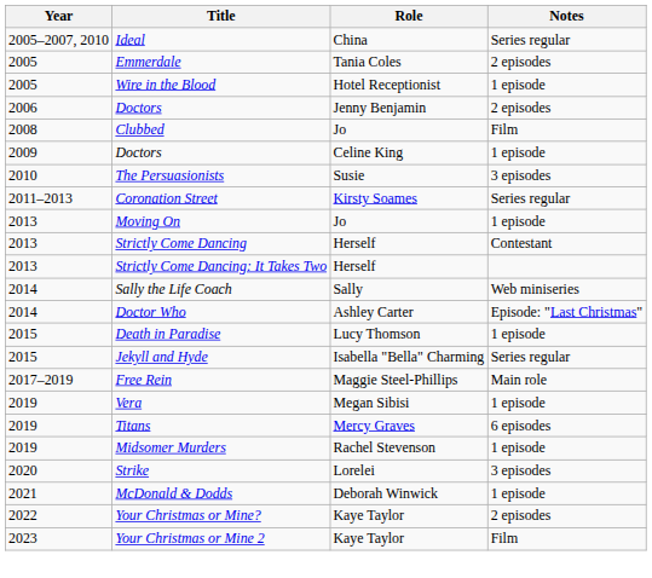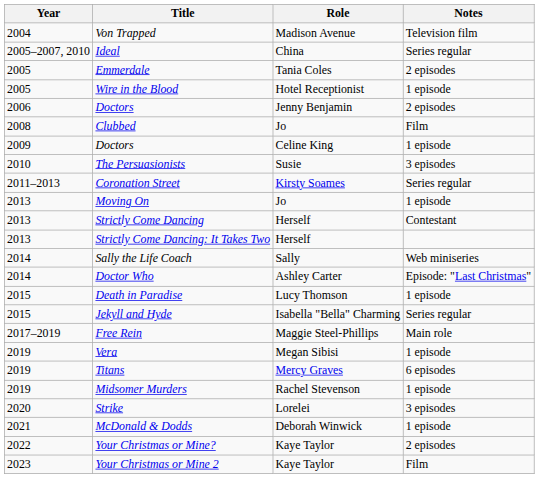 <table class="wikitable">
 <tr>
 <th>Year</th>
 <th>Title</th>
 <th>Role</th>
 <th>Notes</th>
+</tr>
+<tr>
+<td>2004</td>
+<td><em>Von Trapped</em></td>
+<td>Madison Avenue</td>
+<td>Television film</td>
 </tr>
 <tr>
 <td>2005–2007, 2010</td>
 <td><em><a href='#'>Ideal</a></em></td>
 <td>China</td>
 <td>Series regular</td>
 </tr>
 <tr>
 <td>2005</td>
 <td><em><a href='#'>Emmerdale</a></em></td>
 <td>Tania Coles</td>
 <td>2 episodes</td>
 </tr>
 <tr>
 <td>2005</td>
 <td><em><a href='#'>Wire in the Blood</a></em></td>
 <td>Hotel Receptionist</td>
 <td>1 episode</td>
 </tr>
 <tr>
 <td>2006</td>
 <td><em><a href='#'>Doctors</a></em></td>
 <td>Jenny Benjamin</td>
 <td>2 episodes</td>
 </tr>
 <tr>
 <td>2008</td>
 <td><em><a href='#'>Clubbed</a></em></td>
 <td>Jo</td>
 <td>Film</td>
 </tr>
 <tr>
 <td>2009</td>
 <td><em>Doctors</em></td>
 <td>Celine King</td>
 <td>1 episode</td>
 </tr>
 <tr>
 <td>2010</td>
 <td><em><a href='#'>The Persuasionists</a></em></td>
 <td>Susie</td>
 <td>3 episodes</td>
 </tr>
 <tr>
 <td>2011–2013</td>
 <td><em><a href='#'>Coronation Street</a></em></td>
 <td><a href='#'>Kirsty Soames</a></td>
 <td>Series regular</td>
 </tr>
 <tr>
 <td>2013</td>
 <td><em><a href='#'>Moving On</a></em></td>
 <td>Jo</td>
 <td>1 episode</td>
 </tr>
 <tr>
 <td>2013</td>
 <td><em><a href='#'>Strictly Come Dancing</a></em></td>
 <td>Herself</td>
 <td>Contestant</td>
 </tr>
 <tr>
 <td>2013</td>
 <td><em><a href='#'>Strictly Come Dancing: It Takes Two</a></em></td>
 <td>Herself</td>
 <td></td>
 </tr>
 <tr>
 <td>2014</td>
 <td><em>Sally the Life Coach</em></td>
 <td>Sally</td>
 <td>Web miniseries</td>
 </tr>
 <tr>
 <td>2014</td>
 <td><em><a href='#'>Doctor Who</a></em></td>
 <td>Ashley Carter</td>
 <td>Episode: "<a href='#'>Last Christmas</a>"</td>
 </tr>
 <tr>
 <td>2015</td>
 <td><em><a href='#'>Death in Paradise</a></em></td>
 <td>Lucy Thomson</td>
 <td>1 episode</td>
 </tr>
 <tr>
 <td>2015</td>
 <td><em><a href='#'>Jekyll and Hyde</a></em></td>
 <td>Isabella "Bella" Charming</td>
 <td>Series regular</td>
 </tr>
 <tr>
 <td>2017–2019</td>
 <td><em><a href='#'>Free Rein</a></em></td>
 <td>Maggie Steel-Phillips</td>
 <td>Main role</td>
 </tr>
 <tr>
 <td>2019</td>
 <td><em><a href='#'>Vera</a></em></td>
 <td>Megan Sibisi</td>
 <td>1 episode</td>
 </tr>
 <tr>
 <td>2019</td>
 <td><em><a href='#'>Titans</a></em></td>
 <td><a href='#'>Mercy Graves</a></td>
 <td>6 episodes</td>
 </tr>
 <tr>
 <td>2019</td>
 <td><em><a href='#'>Midsomer Murders</a></em></td>
 <td>Rachel Stevenson</td>
 <td>1 episode</td>
 </tr>
 <tr>
 <td>2020</td>
 <td><em><a href='#'>Strike</a></em></td>
 <td>Lorelei</td>
 <td>3 episodes</td>
 </tr>
 <tr>
 <td>2021</td>
 <td><em><a href='#'>McDonald & Dodds</a></em></td>
 <td>Deborah Winwick</td>
 <td>1 episode</td>
 </tr>
 <tr>
 <td>2022</td>
 <td><em><a href='#'>Your Christmas or Mine?</a></em></td>
 <td>Kaye Taylor</td>
 <td>2 episodes</td>
 </tr>
 <tr>
 <td>2023</td>
 <td><em><a href='#'>Your Christmas or Mine 2</a></em></td>
 <td>Kaye Taylor</td>
 <td>Film</td>
 </tr>
 </table>
